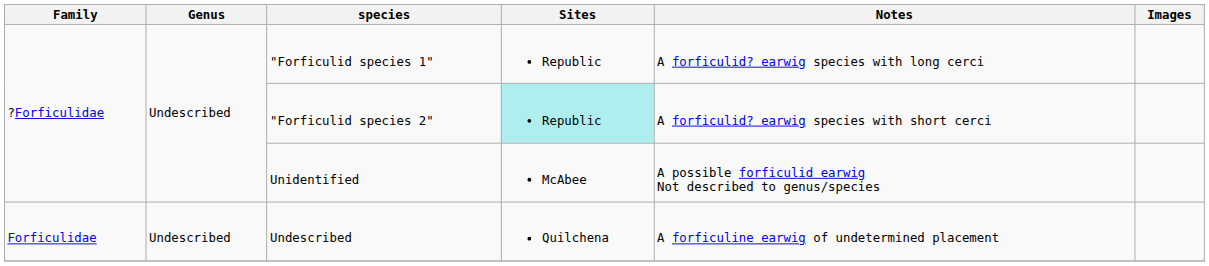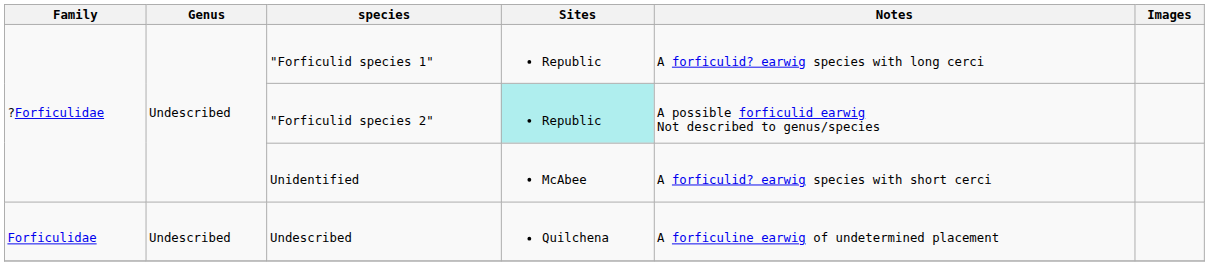 <table class="wikitable sortable"  style="margin:auto; width:100%;">
 <tr>
 <th>Family</th>
 <th>Genus</th>
 <th>species</th>
 <th>Sites</th>
 <th>Notes</th>
 <th>Images</th>
 </tr>
 <tr>
 <td rowspan=3>?<a href='#'>Forficulidae</a></td>
 <td rowspan=3>Undescribed</td>
 <td><br>"Forficulid species 1"</td>
 <td><br><ul><li>Republic</li></ul></td>
 <td><br>A <a href='#'>forficulid? earwig</a> species with long cerci</td>
 <td><br></td>
 </tr>
 <tr>
 <td><br>"Forficulid species 2"</td>
 <td style="background: paleturquoise;"><br><ul><li>Republic</li></ul></td>
-<td><br>A <a href='#'>forficulid? earwig</a> species with short cerci</td>
+<td><br>A possible <a href='#'>forficulid earwig</a><br> Not described to genus/species</td>
 <td><br></td>
 </tr>
 <tr>
 <td><br>Unidentified</td>
 <td><br><ul><li>McAbee</li></ul></td>
-<td><br>A possible <a href='#'>forficulid earwig</a><br> Not described to genus/species</td>
+<td><br>A <a href='#'>forficulid? earwig</a> species with short cerci</td>
 <td></td>
 </tr>
 <tr>
 <td><br><a href='#'>Forficulidae</a></td>
 <td><br>Undescribed</td>
 <td><br>Undescribed</td>
 <td><br><ul><li>Quilchena</li></ul></td>
 <td><br>A <a href='#'>forficuline earwig</a> of undetermined placement</td>
 <td></td>
 </tr>
 <tr>
 </tr>
 </table>
